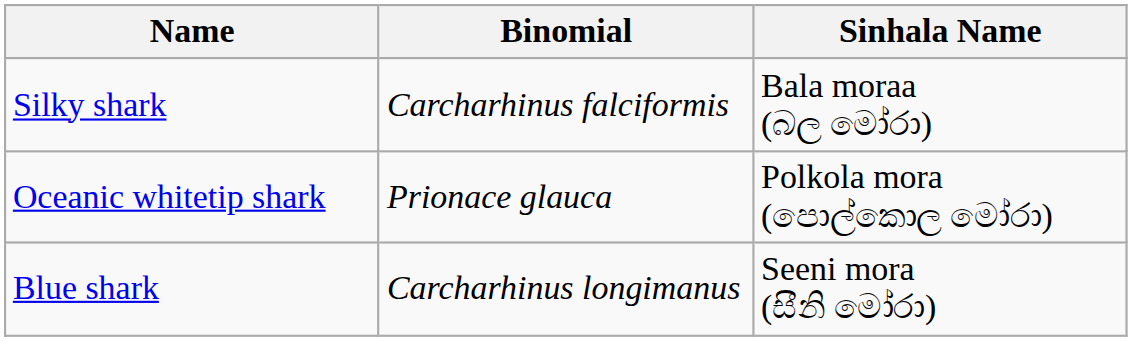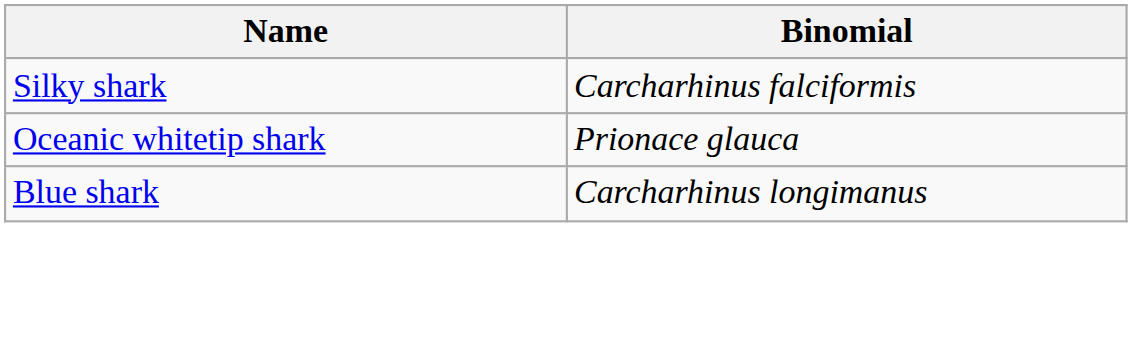 <table width=60% class="wikitable">
 <tr>
 <th width=20%>Name</th>
 <th width=20%>Binomial</th>
-<th width=20%>Sinhala Name</th>
 </tr>
 <tr>
 <td><a href='#'>Silky shark</a><br></td>
 <td><em>Carcharhinus falciformis</em></td>
-<td>Bala moraa <br> (බල මෝරා)</td>
 </tr>
 <tr>
 <td><a href='#'>Oceanic whitetip shark</a><br></td>
 <td><em>Prionace glauca</em></td>
-<td>Polkola mora <br> (පොල්කොල මෝරා)</td>
 </tr>
 <tr>
 <td><a href='#'>Blue shark</a><br></td>
 <td><em>Carcharhinus longimanus</em></td>
-<td>Seeni mora <br> (සීනි මෝරා)</td>
 </tr>
 </table>
